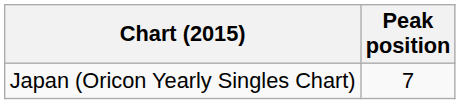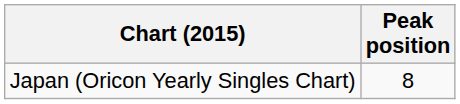 <table class="wikitable sortable">
 <tr>
 <th>Chart (2015)</th>
 <th>Peak<br>position</th>
 </tr>
 <tr>
 <td>Japan (Oricon Yearly Singles Chart)</td>
-<td align="center">7</td>
+<td align="center">8</td>
 </tr>
 </table>
